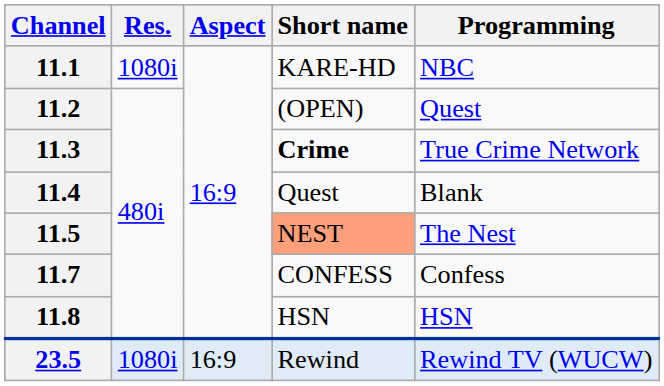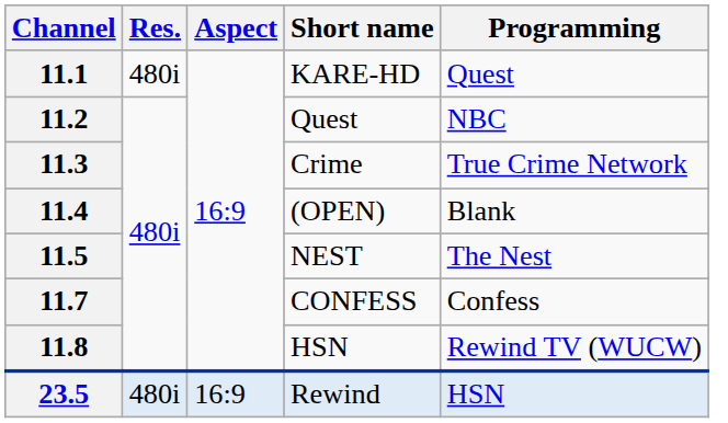 <table class="wikitable">
 <tr>
 <th scope = "col"><a href='#'>Channel</a></th>
 <th scope = "col"><a href='#'>Res.</a></th>
 <th scope = "col"><a href='#'>Aspect</a></th>
 <th scope = "col">Short name</th>
 <th scope = "col">Programming</th>
 </tr>
 <tr>
 <th scope = "row">11.1</th>
-<td><a href='#'>1080i</a></td>
+<td>480i</td>
 <td rowspan=7><a href='#'>16:9</a></td>
 <td>KARE-HD</td>
-<td><a href='#'>NBC</a></td>
+<td><a href='#'>Quest</a></td>
 </tr>
 <tr>
 <th scope = "row">11.2</th>
 <td rowspan=6><a href='#'>480i</a></td>
-<td>(OPEN)</td>
-<td><a href='#'>Quest</a></td>
+<td>Quest</td>
+<td><a href='#'>NBC</a></td>
 </tr>
 <tr>
 <th scope = "row">11.3</th>
-<td><strong>Crime</strong></td>
+<td>Crime</td>
 <td><a href='#'>True Crime Network</a></td>
 </tr>
 <tr>
 <th scope = "row">11.4</th>
-<td>Quest</td>
+<td>(OPEN)</td>
 <td>Blank</td>
 </tr>
 <tr>
 <th scope = "row">11.5</th>
-<td style="background: lightsalmon;">NEST</td>
+<td>NEST</td>
 <td><a href='#'>The Nest</a></td>
 </tr>
 <tr>
 <th scope = "row">11.7</th>
 <td>CONFESS</td>
 <td>Confess</td>
 </tr>
 <tr>
 <th scope = "row">11.8</th>
 <td>HSN</td>
-<td><a href='#'>HSN</a></td>
+<td><a href='#'>Rewind TV</a> (<a href='#'>WUCW</a>)</td>
 </tr>
 <tr style="background-color:#DFEBF6; border-top: 2px solid #003399;">
 <th scope="row"><a href='#'>23.5</a></th>
-<td><a href='#'>1080i</a></td>
+<td>480i</td>
 <td>16:9</td>
 <td>Rewind</td>
-<td><a href='#'>Rewind TV</a> (<a href='#'>WUCW</a>)</td>
+<td><a href='#'>HSN</a></td>
 </tr>
 </table>
